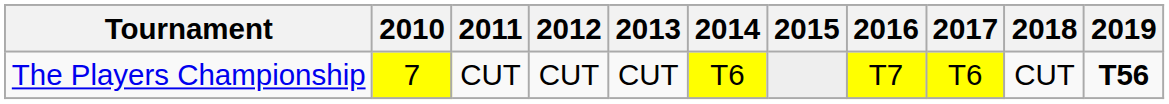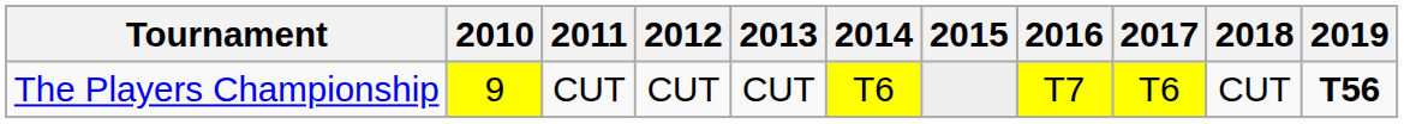 <table class="wikitable" style="font-size:95%;text-align:center;">
 <tr>
 <th>Tournament</th>
 <th>2010</th>
 <th>2011</th>
 <th>2012</th>
 <th>2013</th>
 <th>2014</th>
 <th>2015</th>
 <th>2016</th>
 <th>2017</th>
 <th>2018</th>
 <th>2019</th>
 </tr>
 <tr>
 <td align=left><a href='#'>The Players Championship</a></td>
-<td style="background:yellow;">7</td>
+<td style="background:yellow;">9</td>
 <td>CUT</td>
 <td>CUT</td>
 <td>CUT</td>
 <td style="background:yellow;">T6</td>
 <td style="background:#eeeeee;"></td>
 <td style="background:yellow;">T7</td>
 <td style="background:yellow;">T6</td>
 <td>CUT</td>
 <td><strong>T56</strong></td>
 </tr>
 </table>
